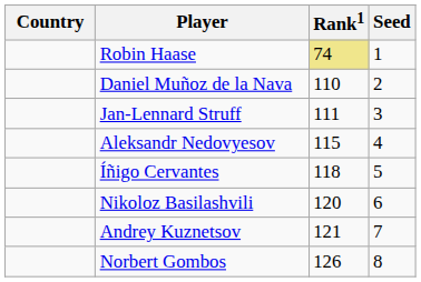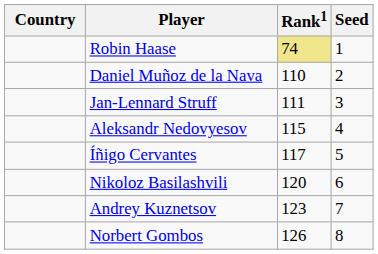 <table class="sortable wikitable">
 <tr>
 <th width="70">Country</th>
 <th width="175">Player</th>
 <th>Rank<sup>1</sup></th>
 <th>Seed</th>
 </tr>
 <tr>
 <td></td>
 <td><a href='#'>Robin Haase</a></td>
 <td style="background: khaki;">74</td>
 <td>1</td>
 </tr>
 <tr>
 <td></td>
 <td><a href='#'>Daniel Muñoz de la Nava</a></td>
 <td>110</td>
 <td>2</td>
 </tr>
 <tr>
 <td></td>
 <td><a href='#'>Jan-Lennard Struff</a></td>
 <td>111</td>
 <td>3</td>
 </tr>
 <tr>
 <td></td>
 <td><a href='#'>Aleksandr Nedovyesov</a></td>
 <td>115</td>
 <td>4</td>
 </tr>
 <tr>
 <td></td>
 <td><a href='#'>Íñigo Cervantes</a></td>
-<td>118</td>
+<td>117</td>
 <td>5</td>
 </tr>
 <tr>
 <td></td>
 <td><a href='#'>Nikoloz Basilashvili</a></td>
 <td>120</td>
 <td>6</td>
 </tr>
 <tr>
 <td></td>
 <td><a href='#'>Andrey Kuznetsov</a></td>
-<td>121</td>
+<td>123</td>
 <td>7</td>
 </tr>
 <tr>
 <td></td>
 <td><a href='#'>Norbert Gombos</a></td>
 <td>126</td>
 <td>8</td>
 </tr>
 </table>
